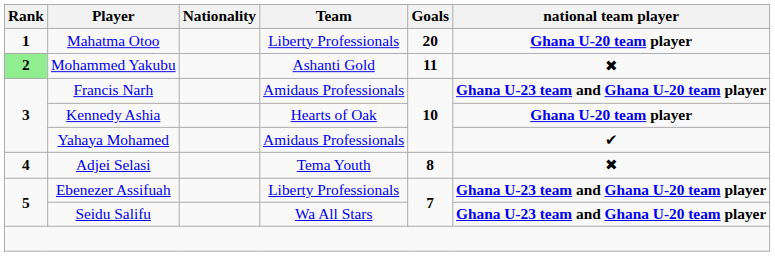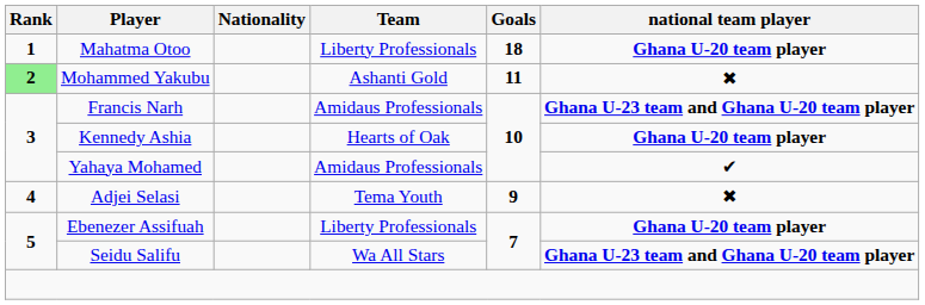 <table class="wikitable sortable" style="text-align: center;">
 <tr>
 <th>Rank</th>
 <th class="unsortable">Player</th>
 <th class="unsortable">Nationality</th>
 <th class="unsortable">Team</th>
 <th class="unsortable">Goals</th>
 <th class="unsortable"> national team player</th>
 </tr>
 <tr>
 <td><strong>1</strong></td>
 <td><a href='#'>Mahatma Otoo</a></td>
 <td></td>
 <td><a href='#'>Liberty Professionals</a></td>
-<td><strong>20</strong></td>
+<td><strong>18</strong></td>
 <td><strong><a href='#'>Ghana U-20 team</a> player</strong></td>
 </tr>
 <tr>
 <td style="background: lightgreen;"><strong>2</strong></td>
 <td><a href='#'>Mohammed Yakubu</a></td>
 <td></td>
 <td><a href='#'>Ashanti Gold</a></td>
 <td><strong>11</strong></td>
 <td>✖</td>
 </tr>
 <tr>
 <td rowspan=3><strong>3</strong></td>
 <td><a href='#'>Francis Narh</a></td>
 <td></td>
 <td><a href='#'>Amidaus Professionals</a></td>
 <td rowspan=3><strong>10</strong></td>
 <td><strong><a href='#'>Ghana U-23 team</a> and <a href='#'>Ghana U-20 team</a> player</strong></td>
 </tr>
 <tr>
 <td><a href='#'>Kennedy Ashia</a></td>
 <td></td>
 <td><a href='#'>Hearts of Oak</a></td>
 <td><strong><a href='#'>Ghana U-20 team</a> player</strong></td>
 </tr>
 <tr>
 <td><a href='#'>Yahaya Mohamed</a></td>
 <td></td>
 <td><a href='#'>Amidaus Professionals</a></td>
 <td>✔</td>
 </tr>
 <tr>
 <td><strong>4</strong></td>
 <td><a href='#'>Adjei Selasi</a></td>
 <td></td>
 <td><a href='#'>Tema Youth</a></td>
-<td><strong>8</strong></td>
+<td><strong>9</strong></td>
 <td>✖</td>
 </tr>
 <tr>
 <td rowspan=2><strong>5</strong></td>
 <td><a href='#'>Ebenezer Assifuah</a></td>
 <td></td>
 <td><a href='#'>Liberty Professionals</a></td>
 <td rowspan=2><strong>7</strong></td>
-<td><strong><a href='#'>Ghana U-23 team</a> and <a href='#'>Ghana U-20 team</a> player</strong></td>
+<td><strong><a href='#'>Ghana U-20 team</a> player</strong></td>
 </tr>
 <tr>
 <td><a href='#'>Seidu Salifu</a></td>
 <td></td>
 <td><a href='#'>Wa All Stars</a></td>
 <td><strong><a href='#'>Ghana U-23 team</a> and <a href='#'>Ghana U-20 team</a> player</strong></td>
 </tr>
 <tr>
 <td colspan="12"><br></td>
 </tr>
 </table>
